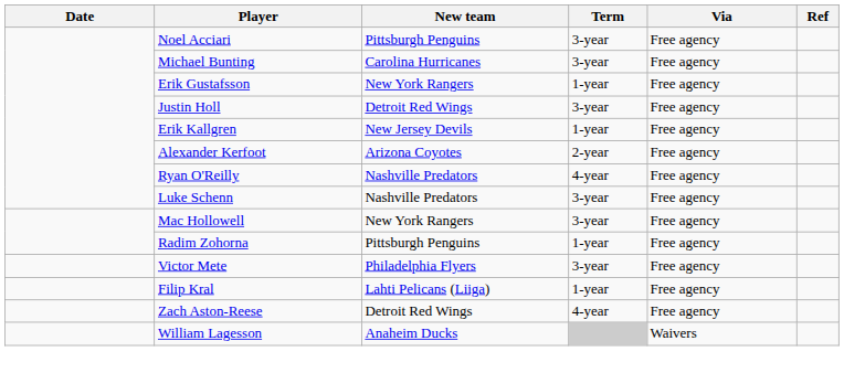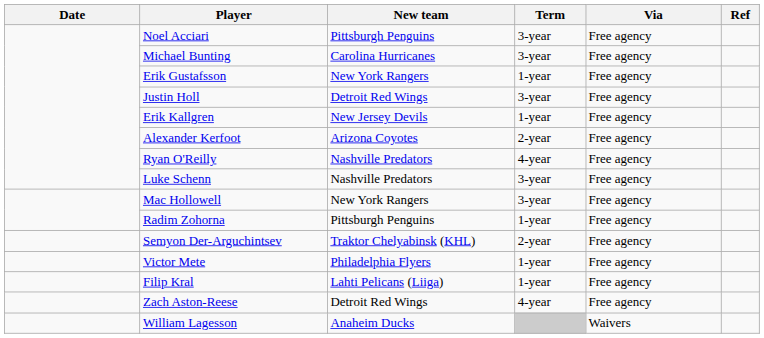 <table class="wikitable">
 <tr style="background:#ddd; text-align:center;">
 <th style="width: 10em;">Date</th>
 <th style="width: 14em;">Player</th>
 <th style="width: 14em;">New team</th>
 <th style="width: 5em;">Term</th>
 <th style="width: 10em;">Via</th>
 <th style="width: 2.5em;">Ref</th>
 </tr>
 <tr>
 <td rowspan=8></td>
 <td><a href='#'>Noel Acciari</a></td>
 <td><a href='#'>Pittsburgh Penguins</a></td>
 <td>3-year</td>
 <td>Free agency</td>
 <td></td>
 </tr>
 <tr>
 <td><a href='#'>Michael Bunting</a></td>
 <td><a href='#'>Carolina Hurricanes</a></td>
 <td>3-year</td>
 <td>Free agency</td>
 <td></td>
 </tr>
 <tr>
 <td><a href='#'>Erik Gustafsson</a></td>
 <td><a href='#'>New York Rangers</a></td>
 <td>1-year</td>
 <td>Free agency</td>
 <td></td>
 </tr>
 <tr>
 <td><a href='#'>Justin Holl</a></td>
 <td><a href='#'>Detroit Red Wings</a></td>
 <td>3-year</td>
 <td>Free agency</td>
 <td></td>
 </tr>
 <tr>
 <td><a href='#'>Erik Kallgren</a></td>
 <td><a href='#'>New Jersey Devils</a></td>
 <td>1-year</td>
 <td>Free agency</td>
 <td></td>
 </tr>
 <tr>
 <td><a href='#'>Alexander Kerfoot</a></td>
 <td><a href='#'>Arizona Coyotes</a></td>
 <td>2-year</td>
 <td>Free agency</td>
 <td></td>
 </tr>
 <tr>
 <td><a href='#'>Ryan O'Reilly</a></td>
 <td><a href='#'>Nashville Predators</a></td>
 <td>4-year</td>
 <td>Free agency</td>
 <td></td>
 </tr>
 <tr>
 <td><a href='#'>Luke Schenn</a></td>
 <td>Nashville Predators</td>
 <td>3-year</td>
 <td>Free agency</td>
 <td></td>
 </tr>
 <tr>
 <td rowspan=2></td>
 <td><a href='#'>Mac Hollowell</a></td>
 <td>New York Rangers</td>
 <td>3-year</td>
 <td>Free agency</td>
 <td></td>
 </tr>
 <tr>
 <td><a href='#'>Radim Zohorna</a></td>
 <td>Pittsburgh Penguins</td>
 <td>1-year</td>
 <td>Free agency</td>
 <td></td>
 </tr>
 <tr>
 <td></td>
+<td><a href='#'>Semyon Der-Arguchintsev</a></td>
+<td><a href='#'>Traktor Chelyabinsk</a> (<a href='#'>KHL</a>)</td>
+<td>2-year</td>
+<td>Free agency</td>
+<td></td>
+</tr>
+<tr>
+<td></td>
 <td><a href='#'>Victor Mete</a></td>
 <td><a href='#'>Philadelphia Flyers</a></td>
-<td>3-year</td>
+<td>1-year</td>
 <td>Free agency</td>
 <td></td>
 </tr>
 <tr>
 <td></td>
 <td><a href='#'>Filip Kral</a></td>
 <td><a href='#'>Lahti Pelicans</a> (<a href='#'>Liiga</a>)</td>
 <td>1-year</td>
 <td>Free agency</td>
 <td></td>
 </tr>
 <tr>
 <td></td>
 <td><a href='#'>Zach Aston-Reese</a></td>
 <td>Detroit Red Wings</td>
 <td>4-year</td>
 <td>Free agency</td>
 <td></td>
 </tr>
 <tr>
 <td></td>
 <td><a href='#'>William Lagesson</a></td>
 <td><a href='#'>Anaheim Ducks</a></td>
 <td style="background:#ccc;"></td>
 <td>Waivers</td>
 <td></td>
 </tr>
 </table>
